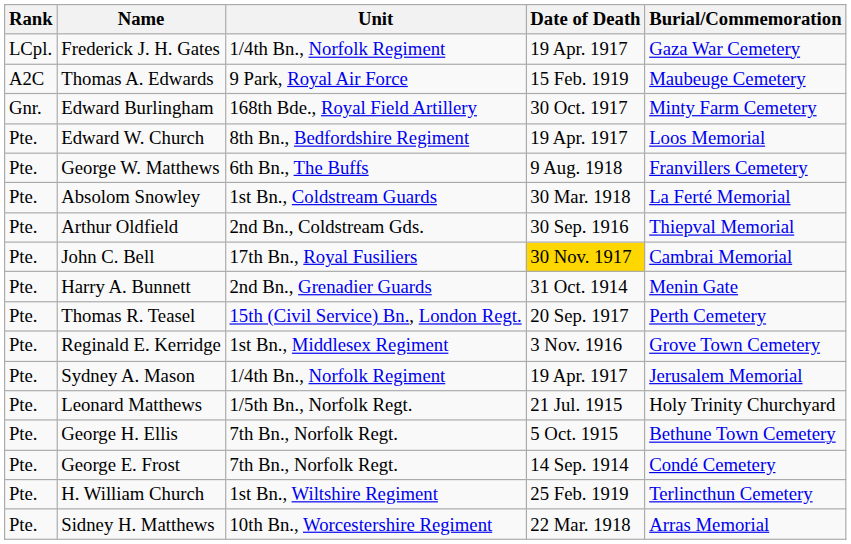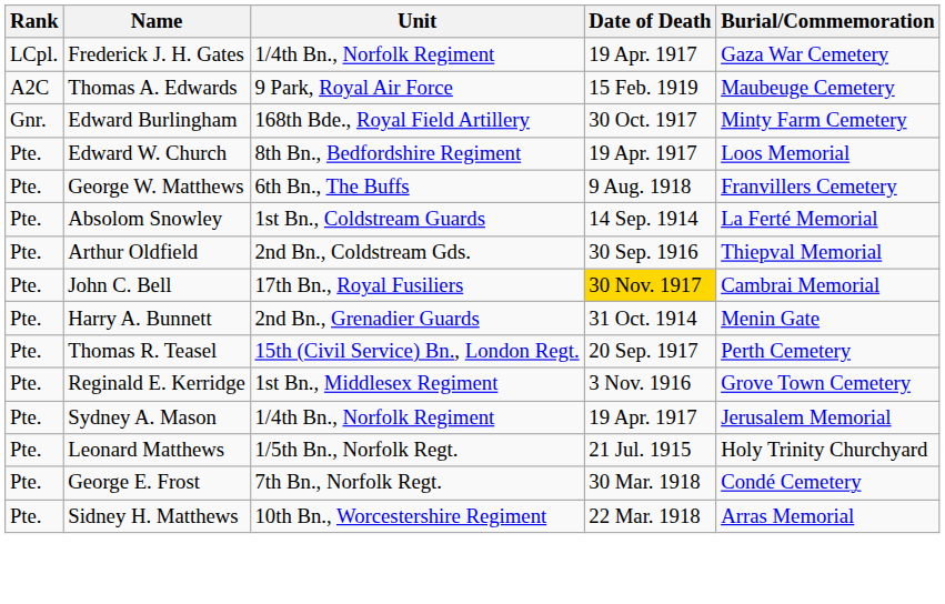 <table class="wikitable">
 <tr>
 <th>Rank</th>
 <th>Name</th>
 <th>Unit</th>
 <th>Date of Death</th>
 <th>Burial/Commemoration</th>
 </tr>
 <tr>
 <td>LCpl.</td>
 <td>Frederick J. H. Gates</td>
 <td>1/4th Bn., <a href='#'>Norfolk Regiment</a></td>
 <td>19 Apr. 1917</td>
 <td><a href='#'>Gaza War Cemetery</a></td>
 </tr>
 <tr>
 <td>A2C</td>
 <td>Thomas A. Edwards</td>
 <td>9 Park, <a href='#'>Royal Air Force</a></td>
 <td>15 Feb. 1919</td>
 <td><a href='#'>Maubeuge Cemetery</a></td>
 </tr>
 <tr>
 <td>Gnr.</td>
 <td>Edward Burlingham</td>
 <td>168th Bde., <a href='#'>Royal Field Artillery</a></td>
 <td>30 Oct. 1917</td>
 <td><a href='#'>Minty Farm Cemetery</a></td>
 </tr>
 <tr>
 <td>Pte.</td>
 <td>Edward W. Church</td>
 <td>8th Bn., <a href='#'>Bedfordshire Regiment</a></td>
 <td>19 Apr. 1917</td>
 <td><a href='#'>Loos Memorial</a></td>
 </tr>
 <tr>
 <td>Pte.</td>
 <td>George W. Matthews</td>
 <td>6th Bn., <a href='#'>The Buffs</a></td>
 <td>9 Aug. 1918</td>
 <td><a href='#'>Franvillers Cemetery</a></td>
 </tr>
 <tr>
 <td>Pte.</td>
 <td>Absolom Snowley</td>
 <td>1st Bn., <a href='#'>Coldstream Guards</a></td>
-<td>30 Mar. 1918</td>
+<td>14 Sep. 1914</td>
 <td><a href='#'>La Ferté Memorial</a></td>
 </tr>
 <tr>
 <td>Pte.</td>
 <td>Arthur Oldfield</td>
 <td>2nd Bn., Coldstream Gds.</td>
 <td>30 Sep. 1916</td>
 <td><a href='#'>Thiepval Memorial</a></td>
 </tr>
 <tr>
 <td>Pte.</td>
 <td>John C. Bell</td>
 <td>17th Bn., <a href='#'>Royal Fusiliers</a></td>
 <td style="background: gold;">30 Nov. 1917</td>
 <td><a href='#'>Cambrai Memorial</a></td>
 </tr>
 <tr>
 <td>Pte.</td>
 <td>Harry A. Bunnett</td>
 <td>2nd Bn., <a href='#'>Grenadier Guards</a></td>
 <td>31 Oct. 1914</td>
 <td><a href='#'>Menin Gate</a></td>
 </tr>
 <tr>
 <td>Pte.</td>
 <td>Thomas R. Teasel</td>
 <td><a href='#'>15th (Civil Service) Bn.</a>, <a href='#'>London Regt.</a></td>
 <td>20 Sep. 1917</td>
 <td><a href='#'>Perth Cemetery</a></td>
 </tr>
 <tr>
 <td>Pte.</td>
 <td>Reginald E. Kerridge</td>
 <td>1st Bn., <a href='#'>Middlesex Regiment</a></td>
 <td>3 Nov. 1916</td>
 <td><a href='#'>Grove Town Cemetery</a></td>
 </tr>
 <tr>
 <td>Pte.</td>
 <td>Sydney A. Mason</td>
 <td>1/4th Bn., <a href='#'>Norfolk Regiment</a></td>
 <td>19 Apr. 1917</td>
 <td><a href='#'>Jerusalem Memorial</a></td>
 </tr>
 <tr>
 <td>Pte.</td>
 <td>Leonard Matthews</td>
 <td>1/5th Bn., Norfolk Regt.</td>
 <td>21 Jul. 1915</td>
 <td>Holy Trinity Churchyard</td>
 </tr>
 <tr>
 <td>Pte.</td>
-<td>George H. Ellis</td>
-<td>7th Bn., Norfolk Regt.</td>
-<td>5 Oct. 1915</td>
-<td><a href='#'>Bethune Town Cemetery</a></td>
-</tr>
-<tr>
-<td>Pte.</td>
 <td>George E. Frost</td>
 <td>7th Bn., Norfolk Regt.</td>
-<td>14 Sep. 1914</td>
+<td>30 Mar. 1918</td>
 <td><a href='#'>Condé Cemetery</a></td>
-</tr>
-<tr>
-<td>Pte.</td>
-<td>H. William Church</td>
-<td>1st Bn., <a href='#'>Wiltshire Regiment</a></td>
-<td>25 Feb. 1919</td>
-<td><a href='#'>Terlincthun Cemetery</a></td>
 </tr>
 <tr>
 <td>Pte.</td>
 <td>Sidney H. Matthews</td>
 <td>10th Bn., <a href='#'>Worcestershire Regiment</a></td>
 <td>22 Mar. 1918</td>
 <td><a href='#'>Arras Memorial</a></td>
 </tr>
 </table>
